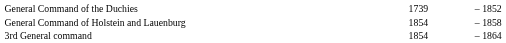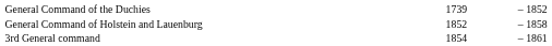 <table class="toccolours" style="float: auto; clear: right; margin: 0 0 0.5em 1em;" width="900px">
 <tr style="vertical-align: top;">
 <td></td>
 <td>General Command of the Duchies</td>
 <td width="12%">1739</td>
 <td width="1%">–</td>
 <td width="12%">1852</td>
 </tr>
 <tr style="vertical-align: top;">
 <td></td>
 <td>General Command of Holstein and Lauenburg</td>
-<td width="12%">1854</td>
+<td width="12%">1852</td>
 <td width="1%">–</td>
 <td width="12%">1858</td>
 </tr>
 <tr style="vertical-align: top;">
 <td></td>
 <td>3rd General command</td>
 <td width="12%">1854</td>
 <td width="1%">–</td>
-<td width="12%">1864</td>
+<td width="12%">1861</td>
 </tr>
 </table>
